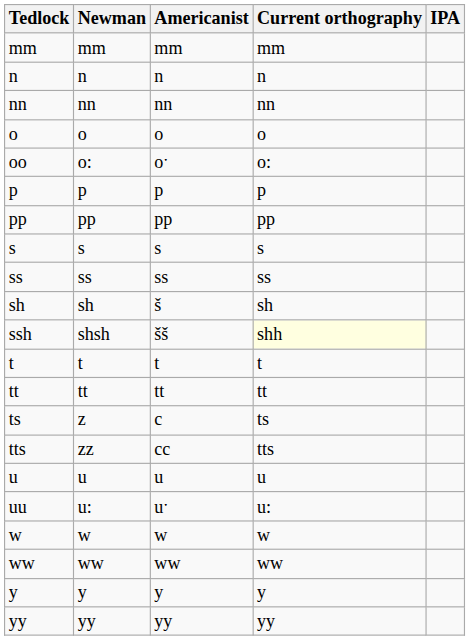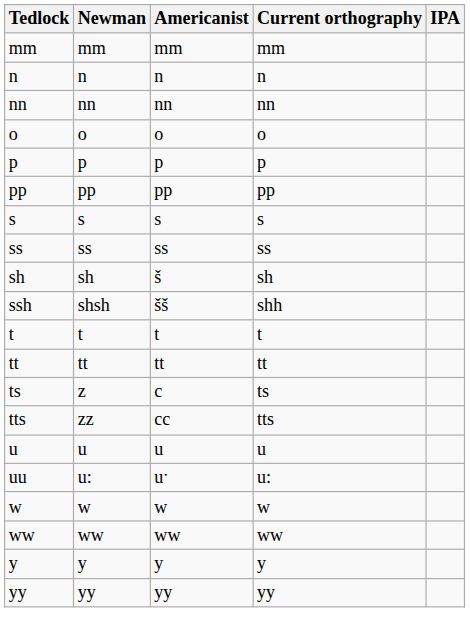 <table class="wikitable">
 <tr>
 <th>Tedlock</th>
 <th>Newman</th>
 <th>Americanist</th>
 <th>Current orthography</th>
 <th>IPA</th>
 </tr>
 <tr>
 <td>mm</td>
 <td>mm</td>
 <td>mm</td>
 <td>mm</td>
 <td></td>
 </tr>
 <tr>
 <td>n</td>
 <td>n</td>
 <td>n</td>
 <td>n</td>
 <td></td>
 </tr>
 <tr>
 <td>nn</td>
 <td>nn</td>
 <td>nn</td>
 <td>nn</td>
 <td></td>
 </tr>
 <tr>
 <td>o</td>
 <td>o</td>
 <td>o</td>
 <td>o</td>
-<td></td>
-</tr>
-<tr>
-<td>oo</td>
-<td>o:</td>
-<td>oˑ</td>
-<td>o:</td>
 <td></td>
 </tr>
 <tr>
 <td>p</td>
 <td>p</td>
 <td>p</td>
 <td>p</td>
 <td></td>
 </tr>
 <tr>
 <td>pp</td>
 <td>pp</td>
 <td>pp</td>
 <td>pp</td>
 <td></td>
 </tr>
 <tr>
 <td>s</td>
 <td>s</td>
 <td>s</td>
 <td>s</td>
 <td></td>
 </tr>
 <tr>
 <td>ss</td>
 <td>ss</td>
 <td>ss</td>
 <td>ss</td>
 <td></td>
 </tr>
 <tr>
 <td>sh</td>
 <td>sh</td>
 <td>š</td>
 <td>sh</td>
 <td></td>
 </tr>
 <tr>
 <td>ssh</td>
 <td>shsh</td>
 <td>šš</td>
-<td style="background: lightyellow;">shh</td>
+<td>shh</td>
 <td></td>
 </tr>
 <tr>
 <td>t</td>
 <td>t</td>
 <td>t</td>
 <td>t</td>
 <td></td>
 </tr>
 <tr>
 <td>tt</td>
 <td>tt</td>
 <td>tt</td>
 <td>tt</td>
 <td></td>
 </tr>
 <tr>
 <td>ts</td>
 <td>z</td>
 <td>c</td>
 <td>ts</td>
 <td></td>
 </tr>
 <tr>
 <td>tts</td>
 <td>zz</td>
 <td>cc</td>
 <td>tts</td>
 <td></td>
 </tr>
 <tr>
 <td>u</td>
 <td>u</td>
 <td>u</td>
 <td>u</td>
 <td></td>
 </tr>
 <tr>
 <td>uu</td>
 <td>u:</td>
 <td>uˑ</td>
 <td>u:</td>
 <td></td>
 </tr>
 <tr>
 <td>w</td>
 <td>w</td>
 <td>w</td>
 <td>w</td>
 <td></td>
 </tr>
 <tr>
 <td>ww</td>
 <td>ww</td>
 <td>ww</td>
 <td>ww</td>
 <td></td>
 </tr>
 <tr>
 <td>y</td>
 <td>y</td>
 <td>y</td>
 <td>y</td>
 <td></td>
 </tr>
 <tr>
 <td>yy</td>
 <td>yy</td>
 <td>yy</td>
 <td>yy</td>
 <td></td>
 </tr>
 </table>
